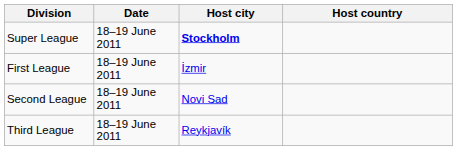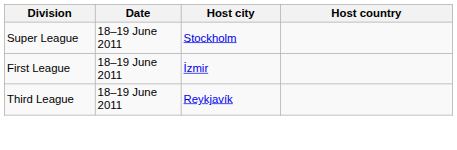 <table class="wikitable" width=50%>
 <tr>
 <th width=10%>Division</th>
 <th width=10%>Date</th>
 <th width=10%>Host city</th>
 <th width=20%>Host country</th>
 </tr>
 <tr>
 <td>Super League</td>
 <td>18–19 June 2011</td>
-<td><strong><a href='#'>Stockholm</a></strong></td>
+<td><a href='#'>Stockholm</a></td>
 <td></td>
 </tr>
 <tr>
 <td>First League</td>
 <td>18–19 June 2011</td>
 <td><a href='#'>İzmir</a></td>
 <td></td>
 </tr>
 <tr>
-<td>Second League</td>
-<td>18–19 June 2011</td>
-<td><a href='#'>Novi Sad</a></td>
-<td></td>
-</tr>
-<tr>
 <td>Third League</td>
 <td>18–19 June 2011</td>
 <td><a href='#'>Reykjavík</a></td>
 <td></td>
 </tr>
 </table>
